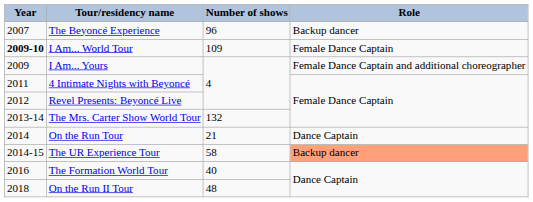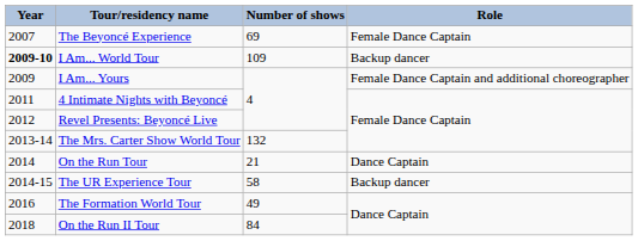 <table class="wikitable">
 <tr style="text-align:center;">
 <th style="background:#B0C4DE;">Year</th>
 <th style="background:#B0C4DE;">Tour/residency name</th>
 <th style="background:#B0C4DE;">Number of shows</th>
 <th style="background:#B0C4DE;">Role</th>
 </tr>
 <tr>
 <td>2007</td>
 <td><a href='#'>The Beyoncé Experience</a></td>
-<td>96</td>
-<td>Backup dancer</td>
+<td>69</td>
+<td>Female Dance Captain</td>
 </tr>
 <tr>
 <td><strong>2009-10</strong></td>
 <td><a href='#'>I Am... World Tour</a></td>
 <td>109</td>
-<td>Female Dance Captain</td>
+<td>Backup dancer</td>
 </tr>
 <tr>
 <td>2009</td>
 <td><a href='#'>I Am... Yours</a></td>
 <td rowspan="3">4</td>
 <td>Female Dance Captain and additional choreographer</td>
 </tr>
 <tr>
 <td>2011</td>
 <td><a href='#'>4 Intimate Nights with Beyoncé</a></td>
 <td rowspan="3">Female Dance Captain</td>
 </tr>
 <tr>
 <td>2012</td>
 <td><a href='#'>Revel Presents: Beyoncé Live</a></td>
 </tr>
 <tr>
 <td>2013-14</td>
 <td><a href='#'>The Mrs. Carter Show World Tour</a></td>
 <td>132</td>
 </tr>
 <tr>
 <td>2014</td>
 <td><a href='#'>On the Run Tour</a></td>
 <td>21</td>
 <td>Dance Captain</td>
 </tr>
 <tr>
 <td>2014-15</td>
 <td><a href='#'>The UR Experience Tour</a></td>
 <td>58</td>
-<td style="background: lightsalmon;">Backup dancer</td>
+<td>Backup dancer</td>
 </tr>
 <tr>
 <td>2016</td>
 <td><a href='#'>The Formation World Tour</a></td>
-<td>40</td>
+<td>49</td>
 <td rowspan="2">Dance Captain</td>
 </tr>
 <tr>
 <td>2018</td>
 <td><a href='#'>On the Run II Tour</a></td>
-<td>48</td>
+<td>84</td>
 </tr>
 </table>
